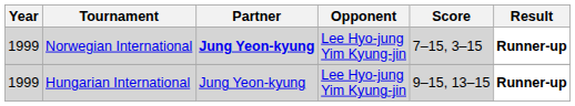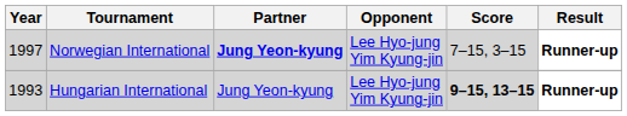 <table class="sortable wikitable" style="font-size: 90%;">
 <tr>
 <th>Year</th>
 <th>Tournament</th>
 <th>Partner</th>
 <th>Opponent</th>
 <th>Score</th>
 <th>Result</th>
 </tr>
 <tr style="background:#D5D5D5">
-<td align="center">1999</td>
+<td align="center">1997</td>
 <td align="left"><a href='#'>Norwegian International</a></td>
 <td align="left"><strong> <a href='#'>Jung Yeon-kyung</a></strong></td>
 <td align="left"> <a href='#'>Lee Hyo-jung</a> <br>  <a href='#'>Yim Kyung-jin</a></td>
 <td align="left">7–15, 3–15</td>
 <td style="text-align:left; background:white"> <strong>Runner-up</strong></td>
 </tr>
 <tr>
 </tr>
 <tr style="background:#D5D5D5">
-<td align="center">1999</td>
+<td align="center">1993</td>
 <td align="left"><a href='#'>Hungarian International</a></td>
 <td align="left"> <a href='#'>Jung Yeon-kyung</a></td>
 <td align="left"> <a href='#'>Lee Hyo-jung</a> <br>  <a href='#'>Yim Kyung-jin</a></td>
-<td align="left">9–15, 13–15</td>
+<td align="left"><strong>9–15, 13–15</strong></td>
 <td style="text-align:left; background:white"> <strong>Runner-up</strong></td>
 </tr>
 </table>
